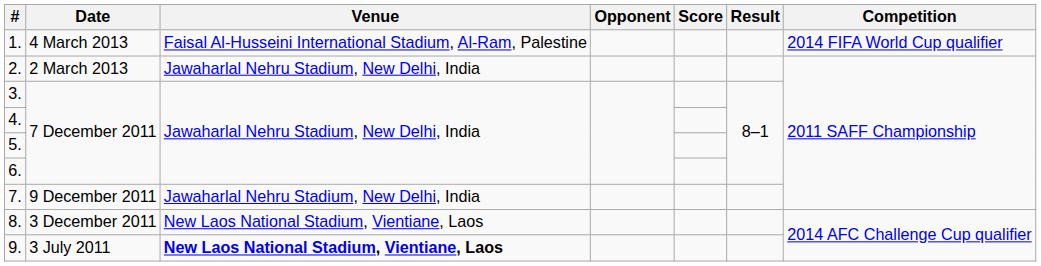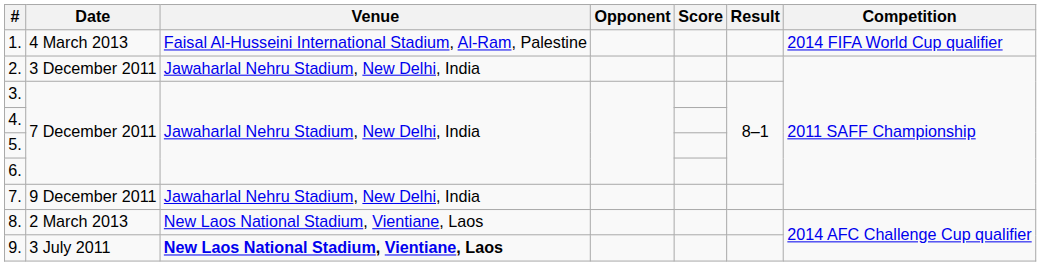 <table class="wikitable">
 <tr>
 <th>#</th>
 <th>Date</th>
 <th>Venue</th>
 <th>Opponent</th>
 <th>Score</th>
 <th>Result</th>
 <th>Competition</th>
 </tr>
 <tr>
 <td>1.</td>
 <td>4 March 2013</td>
 <td><a href='#'>Faisal Al-Husseini International Stadium</a>, <a href='#'>Al-Ram</a>, Palestine</td>
 <td></td>
 <td></td>
 <td></td>
 <td><a href='#'>2014 FIFA World Cup qualifier</a></td>
 </tr>
 <tr>
 <td>2.</td>
-<td>2 March 2013</td>
+<td>3 December 2011</td>
 <td><a href='#'>Jawaharlal Nehru Stadium</a>, <a href='#'>New Delhi</a>, India</td>
 <td></td>
 <td></td>
 <td></td>
 <td rowspan=6><a href='#'>2011 SAFF Championship</a></td>
 </tr>
 <tr>
 <td>3.</td>
 <td rowspan=4>7 December 2011</td>
 <td rowspan=4><a href='#'>Jawaharlal Nehru Stadium</a>, <a href='#'>New Delhi</a>, India</td>
 <td rowspan=4></td>
 <td></td>
 <td rowspan=4 style="text-align:center;">8–1</td>
 </tr>
 <tr>
 <td>4.</td>
 <td></td>
 </tr>
 <tr>
 <td>5.</td>
 <td></td>
 </tr>
 <tr>
 <td>6.</td>
 <td></td>
 </tr>
 <tr>
 <td>7.</td>
 <td>9 December 2011</td>
 <td><a href='#'>Jawaharlal Nehru Stadium</a>, <a href='#'>New Delhi</a>, India</td>
 <td></td>
 <td></td>
 <td></td>
 </tr>
 <tr>
 <td>8.</td>
-<td>3 December 2011</td>
+<td>2 March 2013</td>
 <td><a href='#'>New Laos National Stadium</a>, <a href='#'>Vientiane</a>, Laos</td>
 <td></td>
 <td></td>
 <td></td>
 <td rowspan=2><a href='#'>2014 AFC Challenge Cup qualifier</a></td>
 </tr>
 <tr>
 <td>9.</td>
 <td>3 July 2011</td>
 <td><strong><a href='#'>New Laos National Stadium</a>, <a href='#'>Vientiane</a>, Laos</strong></td>
 <td></td>
 <td></td>
 <td></td>
 </tr>
 </table>
